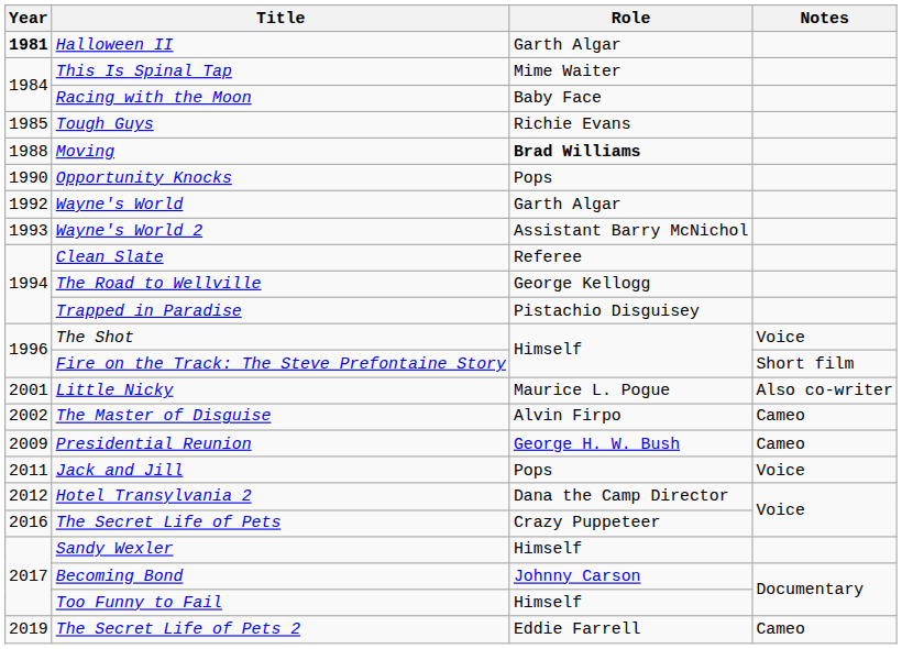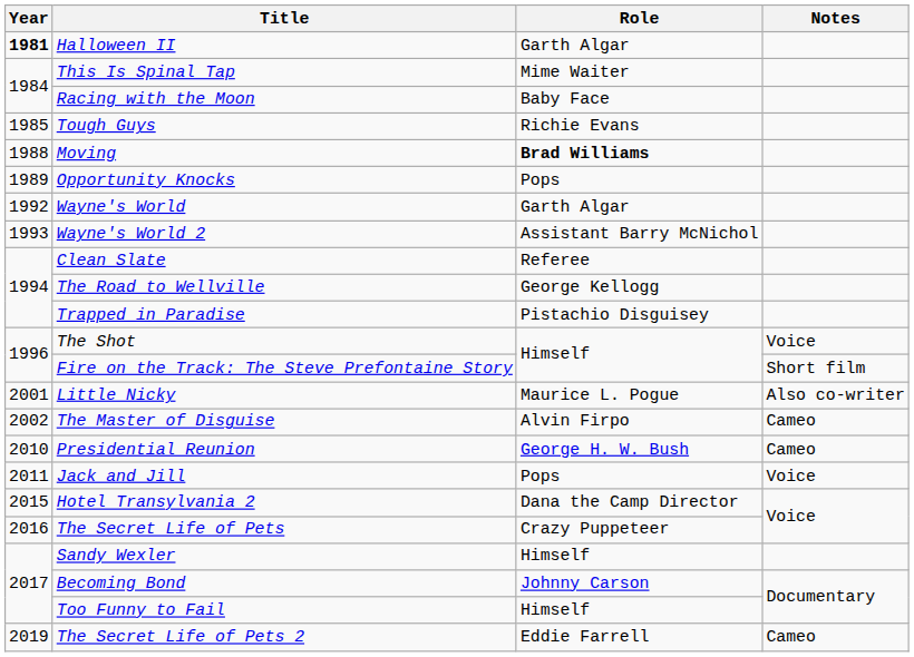 <table class="wikitable sortable">
 <tr>
 <th>Year</th>
 <th>Title</th>
 <th>Role</th>
 <th>Notes</th>
 </tr>
 <tr>
 <td><strong>1981</strong></td>
 <td><em><a href='#'>Halloween II</a></em></td>
 <td>Garth Algar</td>
 <td></td>
 </tr>
 <tr>
 <td rowspan="2">1984</td>
 <td><em><a href='#'>This Is Spinal Tap</a></em></td>
 <td>Mime Waiter</td>
 <td></td>
 </tr>
 <tr>
 <td><em><a href='#'>Racing with the Moon</a></em></td>
 <td>Baby Face</td>
 <td></td>
 </tr>
 <tr>
 <td>1985</td>
 <td><em><a href='#'>Tough Guys</a></em></td>
 <td>Richie Evans</td>
 <td></td>
 </tr>
 <tr>
 <td>1988</td>
 <td><em><a href='#'>Moving</a></em></td>
 <td><strong>Brad Williams</strong></td>
 <td></td>
 </tr>
 <tr>
-<td>1990</td>
+<td>1989</td>
 <td><em><a href='#'>Opportunity Knocks</a></em></td>
 <td>Pops</td>
 <td></td>
 </tr>
 <tr>
 <td>1992</td>
 <td><em><a href='#'>Wayne's World</a></em></td>
 <td>Garth Algar</td>
 <td></td>
 </tr>
 <tr>
 <td>1993</td>
 <td><em><a href='#'>Wayne's World 2</a></em></td>
 <td>Assistant Barry McNichol</td>
 <td></td>
 </tr>
 <tr>
 <td rowspan="3">1994</td>
 <td><em><a href='#'>Clean Slate</a></em></td>
 <td>Referee</td>
 <td></td>
 </tr>
 <tr>
 <td><em><a href='#'>The Road to Wellville</a></em></td>
 <td>George Kellogg</td>
 <td></td>
 </tr>
 <tr>
 <td><em><a href='#'>Trapped in Paradise</a></em></td>
 <td>Pistachio Disguisey</td>
 <td></td>
 </tr>
 <tr>
 <td rowspan="2">1996</td>
 <td><em>The Shot</em></td>
 <td rowspan="2">Himself</td>
 <td>Voice</td>
 </tr>
 <tr>
 <td><em><a href='#'>Fire on the Track: The Steve Prefontaine Story</a></em></td>
 <td>Short film</td>
 </tr>
 <tr>
 <td>2001</td>
 <td><em> <a href='#'>Little Nicky</a></em></td>
 <td>Maurice L. Pogue</td>
 <td>Also co-writer</td>
 </tr>
 <tr>
 <td>2002</td>
 <td><em><a href='#'>The Master of Disguise</a></em></td>
 <td>Alvin Firpo</td>
 <td>Cameo</td>
 </tr>
 <tr>
-<td>2009</td>
+<td>2010</td>
 <td><em><a href='#'>Presidential Reunion</a></em></td>
 <td><a href='#'>George H. W. Bush</a></td>
 <td>Cameo</td>
 </tr>
 <tr>
 <td>2011</td>
 <td><em><a href='#'>Jack and Jill</a></em></td>
 <td>Pops</td>
 <td>Voice</td>
 </tr>
 <tr>
-<td>2012</td>
+<td>2015</td>
 <td><em><a href='#'>Hotel Transylvania 2</a></em></td>
 <td>Dana the Camp Director</td>
 <td rowspan="2">Voice</td>
 </tr>
 <tr>
 <td>2016</td>
 <td><em><a href='#'>The Secret Life of Pets</a></em></td>
 <td>Crazy Puppeteer</td>
 </tr>
 <tr>
 <td rowspan="3">2017</td>
 <td><em><a href='#'>Sandy Wexler</a></em></td>
 <td>Himself</td>
 <td></td>
 </tr>
 <tr>
 <td><em><a href='#'>Becoming Bond</a></em></td>
 <td><a href='#'>Johnny Carson</a></td>
 <td rowspan="2">Documentary</td>
 </tr>
 <tr>
 <td><em><a href='#'>Too Funny to Fail</a></em></td>
 <td>Himself</td>
 </tr>
 <tr>
 <td>2019</td>
 <td><em><a href='#'>The Secret Life of Pets 2</a></em></td>
 <td>Eddie Farrell</td>
 <td>Cameo</td>
 </tr>
 </table>
